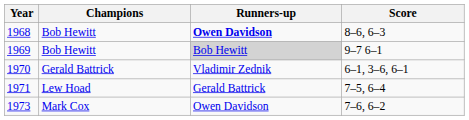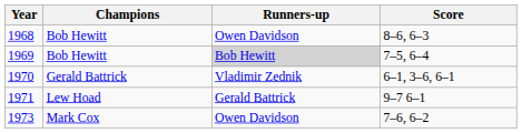 <table class="wikitable">
 <tr>
 <th style="width:40px">Year</th>
 <th style="width:200px">Champions</th>
 <th style="width:200px">Runners-up</th>
 <th style="width:160px" class="unsortable">Score</th>
 </tr>
 <tr>
 <td><a href='#'>1968</a></td>
 <td>  <a href='#'>Bob Hewitt</a></td>
-<td><strong> <a href='#'>Owen Davidson</a></strong></td>
+<td> <a href='#'>Owen Davidson</a></td>
 <td>8–6, 6–3</td>
 </tr>
 <tr>
 <td><a href='#'>1969</a></td>
 <td>  <a href='#'>Bob Hewitt</a></td>
 <td style="background: lightgrey;"> <a href='#'>Bob Hewitt</a></td>
-<td>9–7 6–1</td>
+<td>7–5, 6–4</td>
 </tr>
 <tr>
 <td><a href='#'>1970</a></td>
 <td>  <a href='#'>Gerald Battrick</a></td>
 <td> <a href='#'>Vladimir Zednik</a></td>
 <td>6–1, 3–6, 6–1</td>
 </tr>
 <tr>
 <td><a href='#'>1971</a></td>
 <td>  <a href='#'>Lew Hoad</a></td>
 <td> <a href='#'>Gerald Battrick</a></td>
-<td>7–5, 6–4</td>
+<td>9–7 6–1</td>
 </tr>
 <tr>
 <td><a href='#'>1973</a></td>
 <td>  <a href='#'>Mark Cox</a></td>
 <td> <a href='#'>Owen Davidson</a></td>
 <td>7–6, 6–2</td>
 </tr>
 </table>
